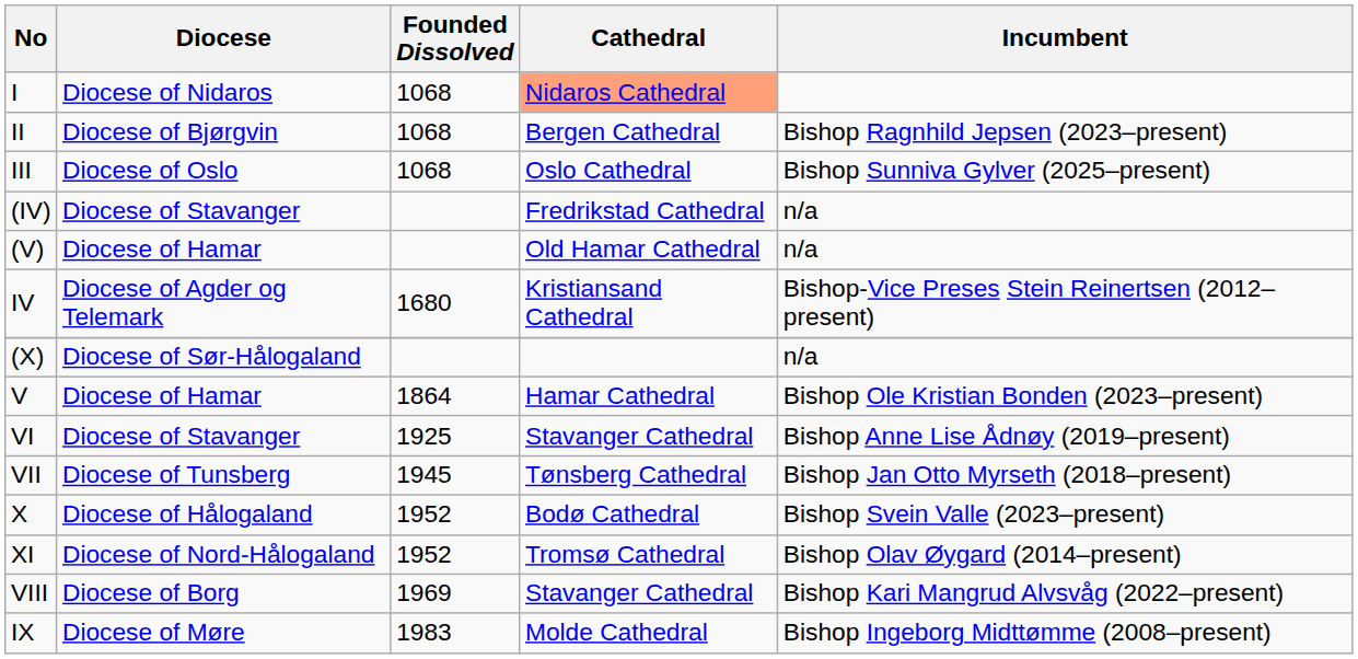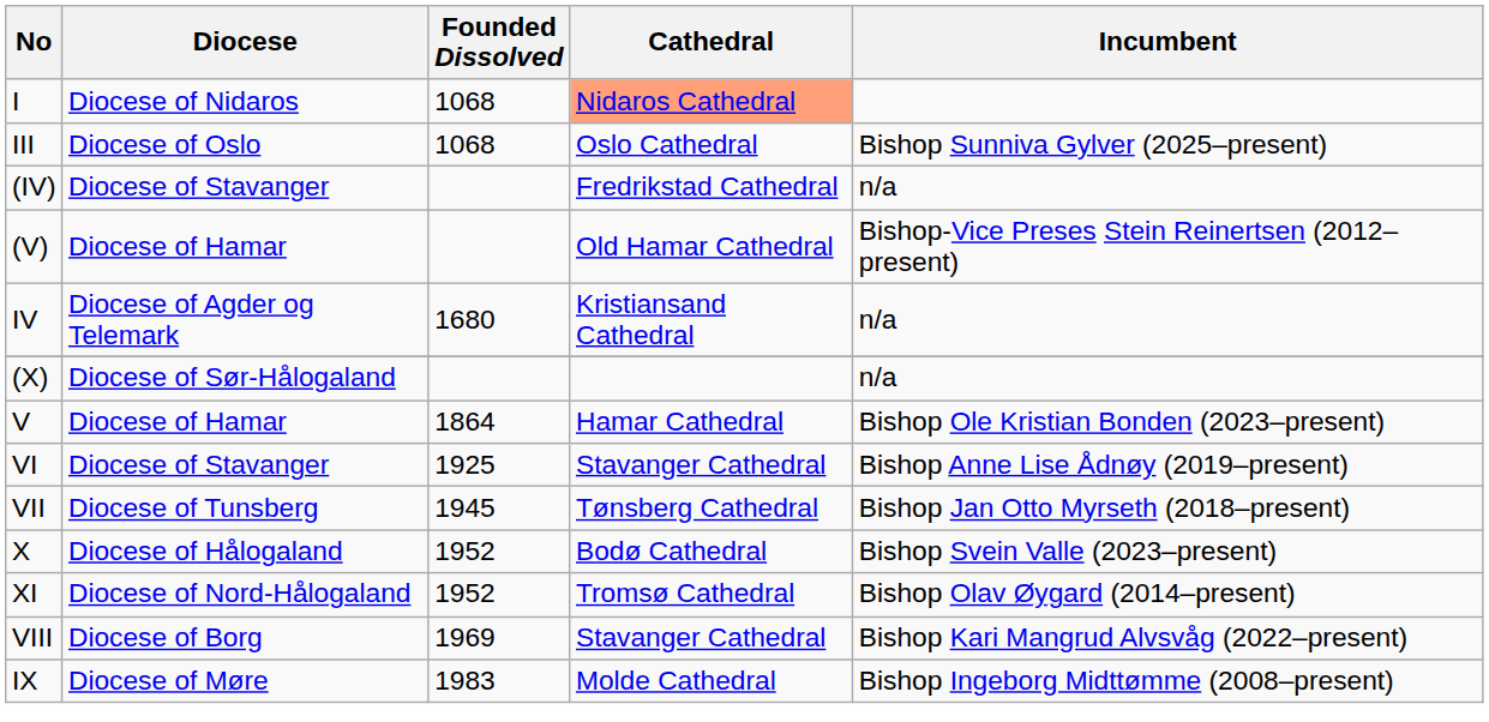 <table class="wikitable">
 <tr>
 <th>No</th>
 <th>Diocese</th>
 <th>Founded<br><em>Dissolved</em></th>
 <th>Cathedral</th>
 <th>Incumbent</th>
 </tr>
 <tr>
 <td>I</td>
 <td><a href='#'>Diocese of Nidaros</a></td>
 <td>1068</td>
 <td style="background: lightsalmon;"><a href='#'>Nidaros Cathedral</a></td>
 <td></td>
-</tr>
-<tr>
-<td>II</td>
-<td><a href='#'>Diocese of Bjørgvin</a></td>
-<td>1068</td>
-<td><a href='#'>Bergen Cathedral</a></td>
-<td>Bishop <a href='#'>Ragnhild Jepsen</a> (2023–present)</td>
 </tr>
 <tr>
 <td>III</td>
 <td><a href='#'>Diocese of Oslo</a></td>
 <td>1068</td>
 <td><a href='#'>Oslo Cathedral</a></td>
 <td>Bishop <a href='#'>Sunniva Gylver</a> (2025–present)</td>
 </tr>
 <tr>
 <td>(IV)</td>
 <td><a href='#'>Diocese of Stavanger</a></td>
 <td></td>
 <td><a href='#'>Fredrikstad Cathedral</a></td>
 <td>n/a</td>
 </tr>
 <tr>
 <td>(V)</td>
 <td><a href='#'>Diocese of Hamar</a></td>
 <td></td>
 <td><a href='#'>Old Hamar Cathedral</a></td>
-<td>n/a</td>
+<td>Bishop-<a href='#'>Vice Preses</a> <a href='#'>Stein Reinertsen</a> (2012–present)</td>
 </tr>
 <tr>
 <td>IV</td>
 <td><a href='#'>Diocese of Agder og Telemark</a></td>
 <td>1680</td>
 <td><a href='#'>Kristiansand Cathedral</a></td>
-<td>Bishop-<a href='#'>Vice Preses</a> <a href='#'>Stein Reinertsen</a> (2012–present)</td>
+<td>n/a</td>
 </tr>
 <tr>
 </tr>
 <tr>
 <td>(X)</td>
 <td><a href='#'>Diocese of Sør-Hålogaland</a></td>
 <td></td>
 <td></td>
 <td>n/a</td>
 </tr>
 <tr>
 <td>V</td>
 <td><a href='#'>Diocese of Hamar</a></td>
 <td>1864</td>
 <td><a href='#'>Hamar Cathedral</a></td>
 <td>Bishop <a href='#'>Ole Kristian Bonden</a> (2023–present)</td>
 </tr>
 <tr>
 <td>VI</td>
 <td><a href='#'>Diocese of Stavanger</a></td>
 <td>1925</td>
 <td><a href='#'>Stavanger Cathedral</a></td>
 <td>Bishop <a href='#'>Anne Lise Ådnøy</a> (2019–present)</td>
 </tr>
 <tr>
 <td>VII</td>
 <td><a href='#'>Diocese of Tunsberg</a></td>
 <td>1945</td>
 <td><a href='#'>Tønsberg Cathedral</a></td>
 <td>Bishop <a href='#'>Jan Otto Myrseth</a> (2018–present)</td>
 </tr>
 <tr>
 <td>X</td>
 <td><a href='#'>Diocese of Hålogaland</a></td>
 <td>1952</td>
 <td><a href='#'>Bodø Cathedral</a></td>
 <td>Bishop <a href='#'>Svein Valle</a> (2023–present)</td>
 </tr>
 <tr>
 <td>XI</td>
 <td><a href='#'>Diocese of Nord-Hålogaland</a></td>
 <td>1952</td>
 <td><a href='#'>Tromsø Cathedral</a></td>
 <td>Bishop <a href='#'>Olav Øygard</a> (2014–present)</td>
 </tr>
 <tr>
 <td>VIII</td>
 <td><a href='#'>Diocese of Borg</a></td>
 <td>1969</td>
 <td><a href='#'>Stavanger Cathedral</a></td>
 <td>Bishop <a href='#'>Kari Mangrud Alvsvåg</a> (2022–present)</td>
 </tr>
 <tr>
 <td>IX</td>
 <td><a href='#'>Diocese of Møre</a></td>
 <td>1983</td>
 <td><a href='#'>Molde Cathedral</a></td>
 <td>Bishop <a href='#'>Ingeborg Midttømme</a> (2008–present)</td>
 </tr>
 </table>
